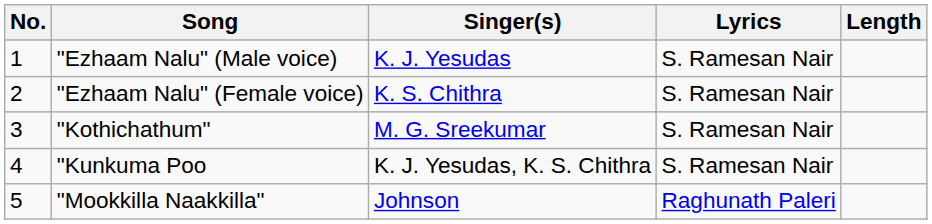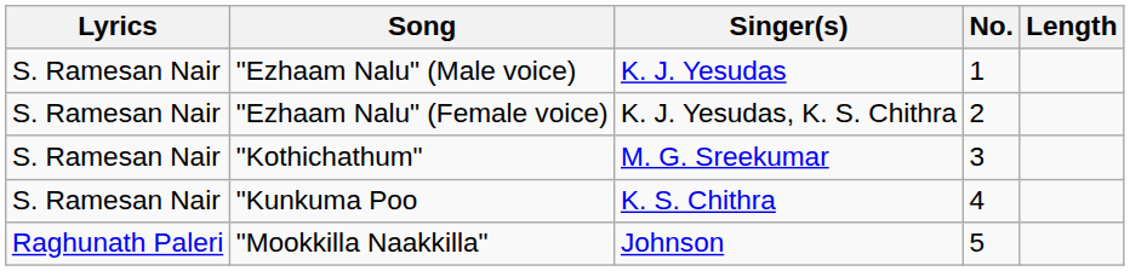 <table class="wikitable">
 <tr>
-<th>No.</th>
+<th>Lyrics</th>
 <th>Song</th>
 <th>Singer(s)</th>
-<th>Lyrics</th>
+<th>No.</th>
 <th>Length</th>
 </tr>
 <tr>
-<td>1</td>
+<td>S. Ramesan Nair</td>
 <td>"Ezhaam Nalu" (Male voice)</td>
 <td><a href='#'>K. J. Yesudas</a></td>
-<td>S. Ramesan Nair</td>
+<td>1</td>
 <td></td>
 </tr>
 <tr>
+<td>S. Ramesan Nair</td>
+<td>"Ezhaam Nalu" (Female voice)</td>
+<td>K. J. Yesudas, K. S. Chithra</td>
 <td>2</td>
-<td>"Ezhaam Nalu" (Female voice)</td>
-<td><a href='#'>K. S. Chithra</a></td>
-<td>S. Ramesan Nair</td>
 <td></td>
 </tr>
 <tr>
-<td>3</td>
+<td>S. Ramesan Nair</td>
 <td>"Kothichathum"</td>
 <td><a href='#'>M. G. Sreekumar</a></td>
-<td>S. Ramesan Nair</td>
+<td>3</td>
 <td></td>
 </tr>
 <tr>
+<td>S. Ramesan Nair</td>
+<td>"Kunkuma Poo</td>
+<td><a href='#'>K. S. Chithra</a></td>
 <td>4</td>
-<td>"Kunkuma Poo</td>
-<td>K. J. Yesudas, K. S. Chithra</td>
-<td>S. Ramesan Nair</td>
 <td></td>
 </tr>
 <tr>
-<td>5</td>
+<td><a href='#'>Raghunath Paleri</a></td>
 <td>"Mookkilla Naakkilla"</td>
 <td><a href='#'>Johnson</a></td>
-<td><a href='#'>Raghunath Paleri</a></td>
+<td>5</td>
 <td></td>
 </tr>
 </table>
